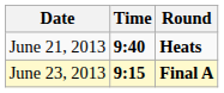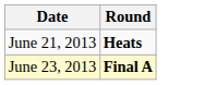 <table class="wikitable">
 <tr>
 <th>Date</th>
-<th>Time</th>
 <th>Round</th>
 </tr>
 <tr>
 <td>June 21, 2013</td>
-<td><strong>9:40</strong></td>
 <td><strong>Heats</strong></td>
 </tr>
 <tr style=background:lemonchiffon>
 <td>June 23, 2013</td>
-<td><strong>9:15</strong></td>
 <td><strong>Final A</strong></td>
 </tr>
 </table>
